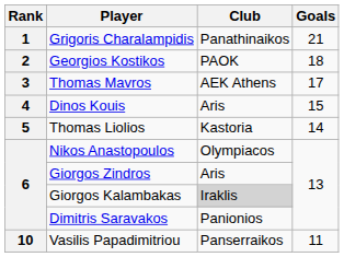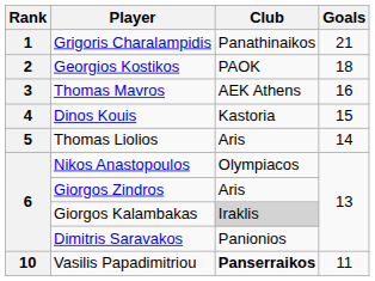 <table class="wikitable" style="text-align:center">
 <tr>
 <th>Rank</th>
 <th>Player</th>
 <th>Club</th>
 <th>Goals</th>
 </tr>
 <tr>
 <th>1</th>
 <td align="left"> <a href='#'>Grigoris Charalampidis</a></td>
 <td align="left">Panathinaikos</td>
 <td>21</td>
 </tr>
 <tr>
 <th>2</th>
 <td align="left"> <a href='#'>Georgios Kostikos</a></td>
 <td align="left">PAOK</td>
 <td>18</td>
 </tr>
 <tr>
 <th>3</th>
 <td align="left"> <a href='#'>Thomas Mavros</a></td>
 <td align="left">AEK Athens</td>
-<td>17</td>
+<td>16</td>
 </tr>
 <tr>
 <th>4</th>
 <td align="left"> <a href='#'>Dinos Kouis</a></td>
-<td align="left">Aris</td>
+<td align="left">Kastoria</td>
 <td>15</td>
 </tr>
 <tr>
 <th>5</th>
 <td align="left"> Thomas Liolios</td>
-<td align="left">Kastoria</td>
+<td align="left">Aris</td>
 <td>14</td>
 </tr>
 <tr>
 <th rowspan="4">6</th>
 <td align="left"> <a href='#'>Nikos Anastopoulos</a></td>
 <td align="left">Olympiacos</td>
 <td rowspan="4">13</td>
 </tr>
 <tr>
 <td align="left"> <a href='#'>Giorgos Zindros</a></td>
 <td align="left">Aris</td>
 </tr>
 <tr>
 <td align="left"> Giorgos Kalambakas</td>
 <td align="left" style="background: lightgrey;">Iraklis</td>
 </tr>
 <tr>
 <td align="left"> <a href='#'>Dimitris Saravakos</a></td>
 <td align="left">Panionios</td>
 </tr>
 <tr>
 <th>10</th>
 <td align="left"> Vasilis Papadimitriou</td>
-<td align="left">Panserraikos</td>
+<td align="left"><strong>Panserraikos</strong></td>
 <td>11</td>
 </tr>
 </table>
